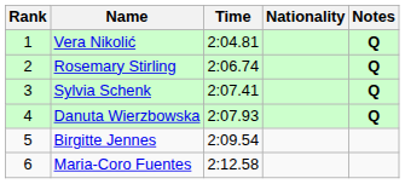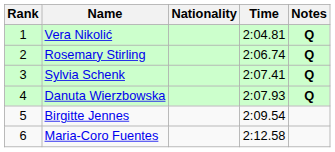 <table class="wikitable sortable" style="text-align:center">
 <tr>
 <th>Rank</th>
 <th>Name</th>
+<th>Nationality</th>
 <th>Time</th>
-<th>Nationality</th>
 <th>Notes</th>
 </tr>
 <tr bgcolor=ccffcc>
 <td>1</td>
 <td align=left><a href='#'>Vera Nikolić</a></td>
+<td align=left></td>
 <td>2:04.81</td>
-<td align=left></td>
 <td><strong>Q</strong></td>
 </tr>
 <tr bgcolor=ccffcc>
 <td>2</td>
 <td align=left><a href='#'>Rosemary Stirling</a></td>
+<td align=left></td>
 <td>2:06.74</td>
-<td align=left></td>
 <td><strong>Q</strong></td>
 </tr>
 <tr bgcolor=ccffcc>
 <td>3</td>
 <td align=left><a href='#'>Sylvia Schenk</a></td>
+<td align=left></td>
 <td>2:07.41</td>
-<td align=left></td>
 <td><strong>Q</strong></td>
 </tr>
 <tr bgcolor=ccffcc>
 <td>4</td>
 <td align=left><a href='#'>Danuta Wierzbowska</a></td>
+<td align=left></td>
 <td>2:07.93</td>
-<td align=left></td>
 <td><strong>Q</strong></td>
 </tr>
 <tr>
 <td>5</td>
 <td align=left><a href='#'>Birgitte Jennes</a></td>
+<td align=left></td>
 <td>2:09.54</td>
-<td align=left></td>
 <td></td>
 </tr>
 <tr>
 <td>6</td>
 <td align=left><a href='#'>Maria-Coro Fuentes</a></td>
+<td align=left></td>
 <td>2:12.58</td>
-<td align=left></td>
 <td></td>
 </tr>
 </table>
